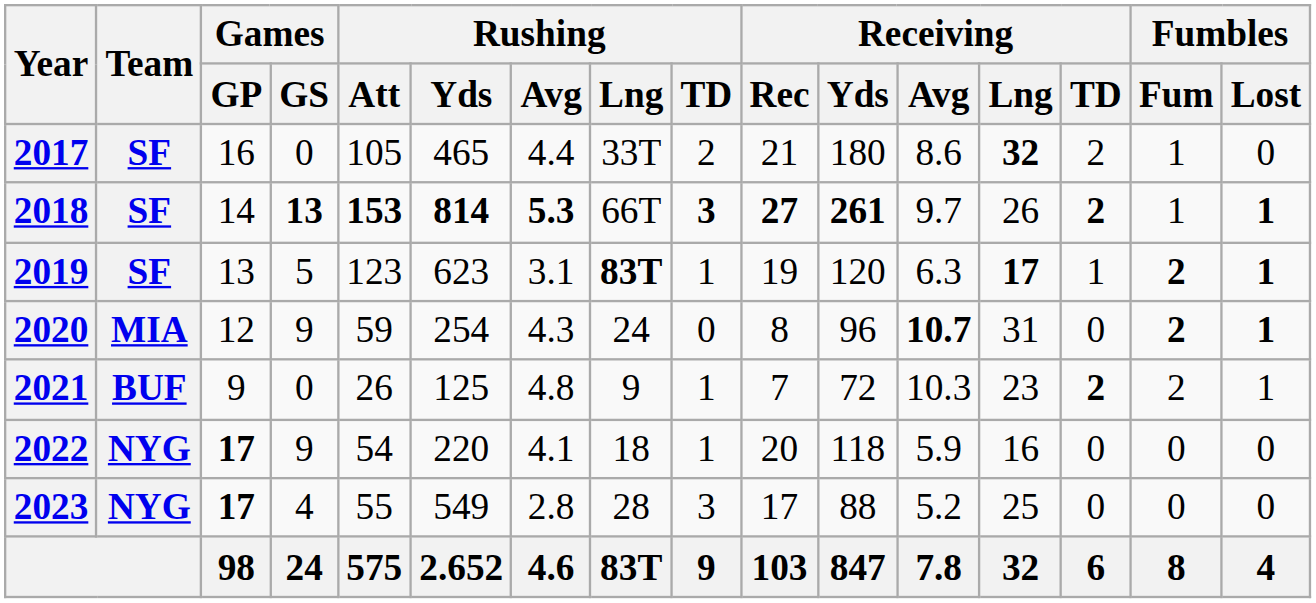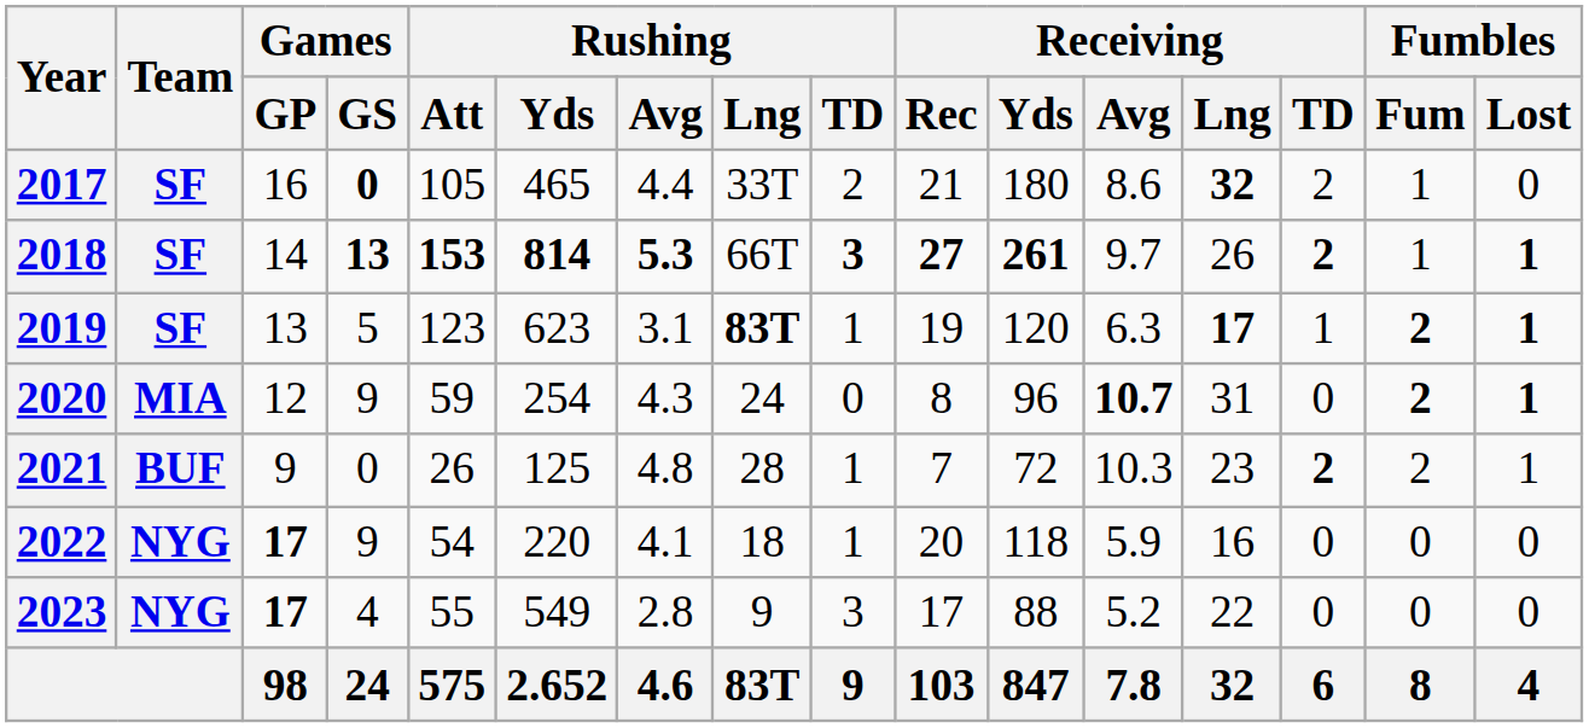 <table class="wikitable" style="text-align:center">
 <tr>
 <th rowspan="2">Year</th>
 <th rowspan="2">Team</th>
 <th colspan="2">Games</th>
 <th colspan="5">Rushing</th>
 <th colspan="5">Receiving</th>
 <th colspan="2">Fumbles</th>
 </tr>
 <tr>
 <th>GP</th>
 <th>GS</th>
 <th>Att</th>
 <th>Yds</th>
 <th>Avg</th>
 <th>Lng</th>
 <th>TD</th>
 <th>Rec</th>
 <th>Yds</th>
 <th>Avg</th>
 <th>Lng</th>
 <th>TD</th>
 <th>Fum</th>
 <th>Lost</th>
 </tr>
 <tr>
 <th><a href='#'>2017</a></th>
 <th><a href='#'>SF</a></th>
 <td>16</td>
-<td>0</td>
+<td><strong>0</strong></td>
 <td>105</td>
 <td>465</td>
 <td>4.4</td>
 <td>33T</td>
 <td>2</td>
 <td>21</td>
 <td>180</td>
 <td>8.6</td>
 <td><strong>32</strong></td>
 <td>2</td>
 <td>1</td>
 <td>0</td>
 </tr>
 <tr>
 <th><a href='#'>2018</a></th>
 <th><a href='#'>SF</a></th>
 <td>14</td>
 <td><strong>13</strong></td>
 <td><strong>153</strong></td>
 <td><strong>814</strong></td>
 <td><strong>5.3</strong></td>
 <td>66T</td>
 <td><strong>3</strong></td>
 <td><strong>27</strong></td>
 <td><strong>261</strong></td>
 <td>9.7</td>
 <td>26</td>
 <td><strong>2</strong></td>
 <td>1</td>
 <td><strong>1</strong></td>
 </tr>
 <tr>
 <th><a href='#'>2019</a></th>
 <th><a href='#'>SF</a></th>
 <td>13</td>
 <td>5</td>
 <td>123</td>
 <td>623</td>
 <td>3.1</td>
 <td><strong>83T</strong></td>
 <td>1</td>
 <td>19</td>
 <td>120</td>
 <td>6.3</td>
 <td><strong>17</strong></td>
 <td>1</td>
 <td><strong>2</strong></td>
 <td><strong>1</strong></td>
 </tr>
 <tr>
 <th><a href='#'>2020</a></th>
 <th><a href='#'>MIA</a></th>
 <td>12</td>
 <td>9</td>
 <td>59</td>
 <td>254</td>
 <td>4.3</td>
 <td>24</td>
 <td>0</td>
 <td>8</td>
 <td>96</td>
 <td><strong>10.7</strong></td>
 <td>31</td>
 <td>0</td>
 <td><strong>2</strong></td>
 <td><strong>1</strong></td>
 </tr>
 <tr>
 <th><a href='#'>2021</a></th>
 <th><a href='#'>BUF</a></th>
 <td>9</td>
 <td>0</td>
 <td>26</td>
 <td>125</td>
 <td>4.8</td>
-<td>9</td>
+<td>28</td>
 <td>1</td>
 <td>7</td>
 <td>72</td>
 <td>10.3</td>
 <td>23</td>
 <td><strong>2</strong></td>
 <td>2</td>
 <td>1</td>
 </tr>
 <tr>
 <th><a href='#'>2022</a></th>
 <th><a href='#'>NYG</a></th>
 <td><strong>17</strong></td>
 <td>9</td>
 <td>54</td>
 <td>220</td>
 <td>4.1</td>
 <td>18</td>
 <td>1</td>
 <td>20</td>
 <td>118</td>
 <td>5.9</td>
 <td>16</td>
 <td>0</td>
 <td>0</td>
 <td>0</td>
 </tr>
 <tr>
 <th><a href='#'>2023</a></th>
 <th><a href='#'>NYG</a></th>
 <td><strong>17</strong></td>
 <td>4</td>
 <td>55</td>
 <td>549</td>
 <td>2.8</td>
-<td>28</td>
+<td>9</td>
 <td>3</td>
 <td>17</td>
 <td>88</td>
 <td>5.2</td>
-<td>25</td>
+<td>22</td>
 <td>0</td>
 <td>0</td>
 <td>0</td>
 </tr>
 <tr>
 <th colspan="2"></th>
 <th>98</th>
 <th>24</th>
 <th>575</th>
 <th>2.652</th>
 <th>4.6</th>
 <th>83T</th>
 <th>9</th>
 <th>103</th>
 <th>847</th>
 <th>7.8</th>
 <th>32</th>
 <th>6</th>
 <th>8</th>
 <th>4</th>
 </tr>
 </table>
